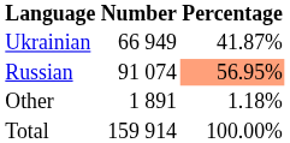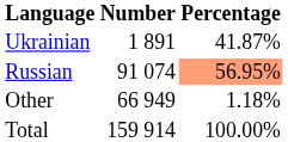 <table class="standard">
 <tr>
 <th>Language</th>
 <th>Number</th>
 <th>Percentage</th>
 </tr>
 <tr>
 <td><a href='#'>Ukrainian</a></td>
-<td align="right">66 949</td>
+<td align="right">1 891</td>
 <td align="right">41.87%</td>
 </tr>
 <tr>
 <td><a href='#'>Russian</a></td>
 <td align="right">91 074</td>
 <td align="right" style="background: lightsalmon;">56.95%</td>
 </tr>
 <tr>
 <td>Other</td>
-<td align="right">1 891</td>
+<td align="right">66 949</td>
 <td align="right">1.18%</td>
 </tr>
 <tr>
 <td>Total</td>
 <td align="right">159 914</td>
 <td align="right">100.00%</td>
 </tr>
 </table>
